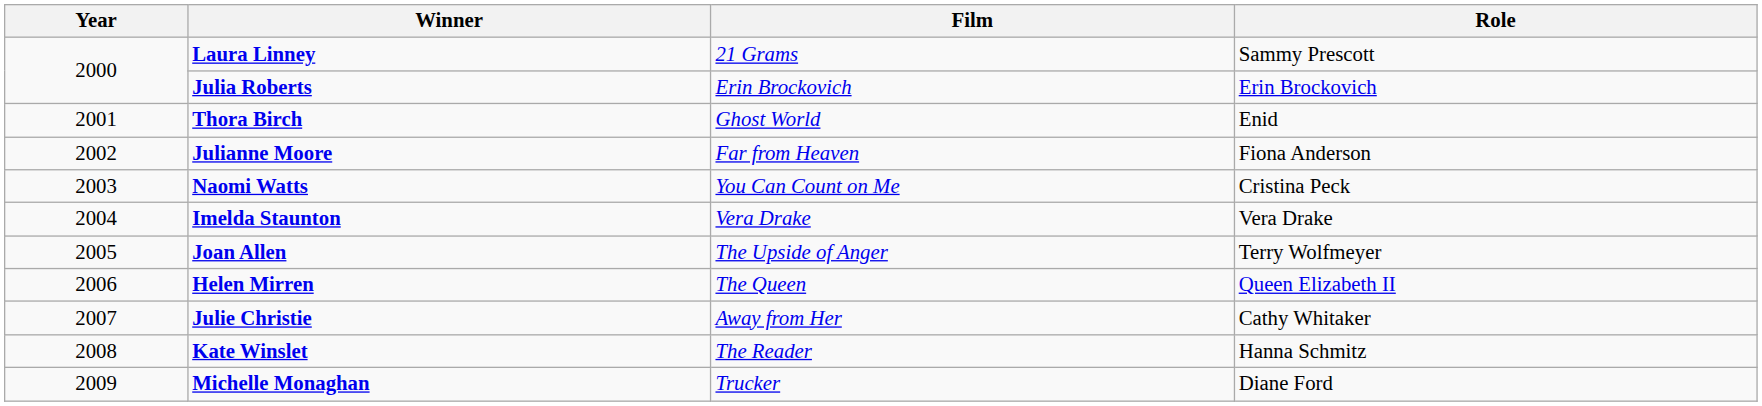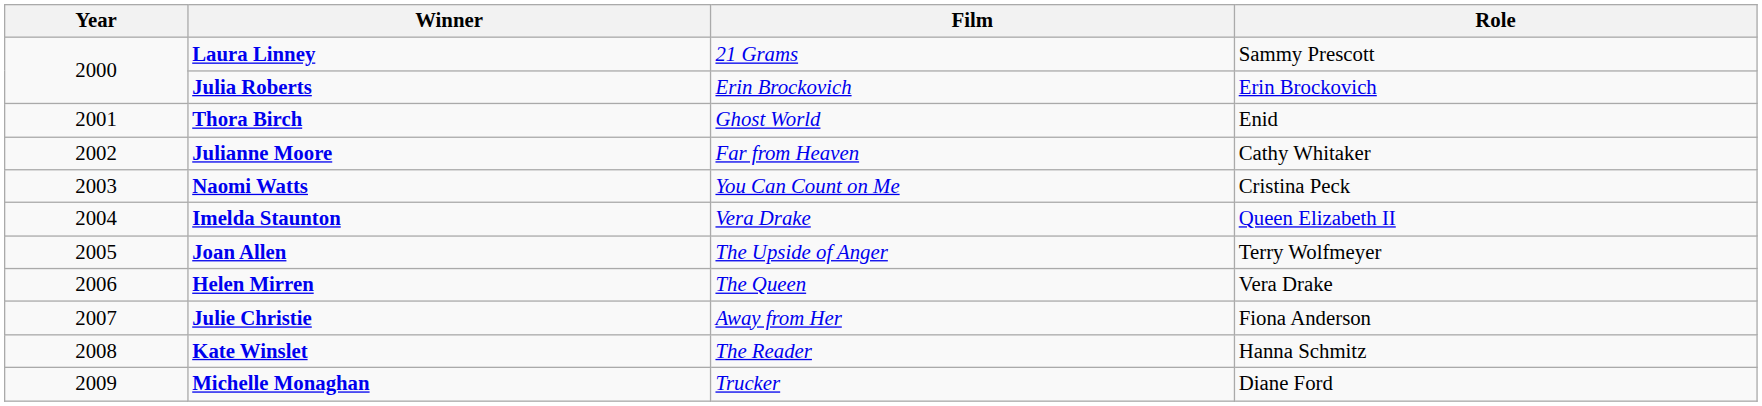 <table class="wikitable" width="68%" cellpadding="5">
 <tr>
 <th width="100"><strong>Year</strong></th>
 <th width="300"><strong>Winner</strong></th>
 <th width="300"><strong>Film</strong></th>
 <th width="300"><strong>Role</strong></th>
 </tr>
 <tr>
 <td rowspan="2" style="text-align:center;">2000</td>
 <td><strong><a href='#'>Laura Linney</a></strong></td>
 <td><em><a href='#'>21 Grams</a></em></td>
 <td>Sammy Prescott</td>
 </tr>
 <tr>
 <td><strong><a href='#'>Julia Roberts</a></strong></td>
 <td><em><a href='#'>Erin Brockovich</a></em></td>
 <td><a href='#'>Erin Brockovich</a></td>
 </tr>
 <tr>
 <td style="text-align:center;">2001</td>
 <td><strong><a href='#'>Thora Birch</a></strong></td>
 <td><em><a href='#'>Ghost World</a></em></td>
 <td>Enid</td>
 </tr>
 <tr>
 <td style="text-align:center;">2002</td>
 <td><strong><a href='#'>Julianne Moore</a></strong></td>
 <td><em><a href='#'>Far from Heaven</a></em></td>
-<td>Fiona Anderson</td>
+<td>Cathy Whitaker</td>
 </tr>
 <tr>
 <td style="text-align:center;">2003</td>
 <td><strong><a href='#'>Naomi Watts</a></strong></td>
 <td><em><a href='#'>You Can Count on Me</a></em></td>
 <td>Cristina Peck</td>
 </tr>
 <tr>
 <td style="text-align:center;">2004</td>
 <td><strong><a href='#'>Imelda Staunton</a></strong></td>
 <td><em><a href='#'>Vera Drake</a></em></td>
-<td>Vera Drake</td>
+<td><a href='#'>Queen Elizabeth II</a></td>
 </tr>
 <tr>
 <td style="text-align:center;">2005</td>
 <td><strong><a href='#'>Joan Allen</a></strong></td>
 <td><em><a href='#'>The Upside of Anger</a></em></td>
 <td>Terry Wolfmeyer</td>
 </tr>
 <tr>
 <td style="text-align:center;">2006</td>
 <td><strong><a href='#'>Helen Mirren</a></strong></td>
 <td><em><a href='#'>The Queen</a></em></td>
-<td><a href='#'>Queen Elizabeth II</a></td>
+<td>Vera Drake</td>
 </tr>
 <tr>
 <td style="text-align:center;">2007</td>
 <td><strong><a href='#'>Julie Christie</a></strong></td>
 <td><em><a href='#'>Away from Her</a></em></td>
-<td>Cathy Whitaker</td>
+<td>Fiona Anderson</td>
 </tr>
 <tr>
 <td style="text-align:center;">2008</td>
 <td><strong><a href='#'>Kate Winslet</a></strong></td>
 <td><em><a href='#'>The Reader</a></em></td>
 <td>Hanna Schmitz</td>
 </tr>
 <tr>
 <td style="text-align:center;">2009</td>
 <td><strong><a href='#'>Michelle Monaghan</a></strong></td>
 <td><em><a href='#'>Trucker</a></em></td>
 <td>Diane Ford</td>
 </tr>
 </table>
